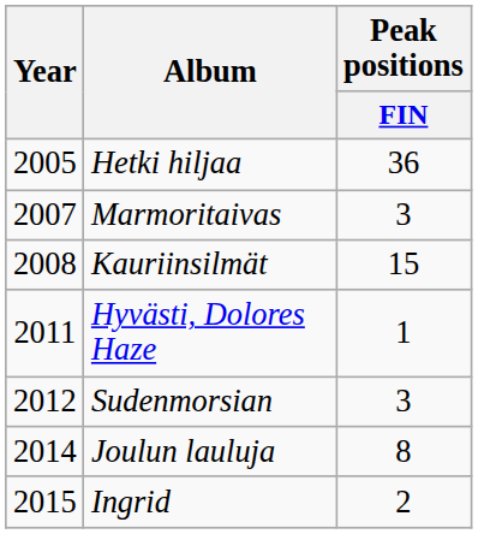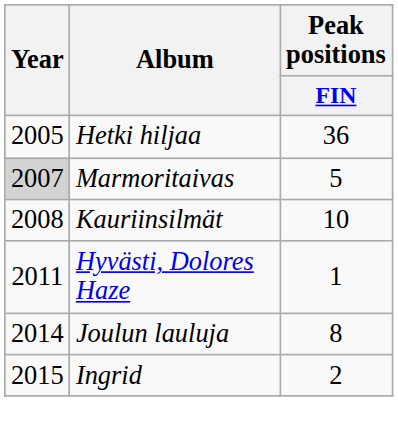 <table class="wikitable">
 <tr>
 <th rowspan="2" style="text-align:center; width:10px;">Year</th>
 <th rowspan="2" style="text-align:center; width:120px;">Album</th>
 <th style="text-align:center; width:20px;">Peak positions</th>
 </tr>
 <tr>
 <th scope="col" style="width:3em;font-size:90%;"><a href='#'>FIN</a><br></th>
 </tr>
 <tr>
 <td style="text-align:center;">2005</td>
 <td><em>Hetki hiljaa</em></td>
 <td style="text-align:center;">36</td>
 </tr>
 <tr>
-<td style="text-align:center;">2007</td>
+<td style="background: lightgrey; text-align:center;">2007</td>
 <td><em>Marmoritaivas</em></td>
-<td style="text-align:center;">3</td>
+<td style="text-align:center;">5</td>
 </tr>
 <tr>
 <td style="text-align:center;">2008</td>
 <td><em>Kauriinsilmät</em></td>
-<td style="text-align:center;">15</td>
+<td style="text-align:center;">10</td>
 </tr>
 <tr>
 <td style="text-align:center;">2011</td>
 <td><em><a href='#'>Hyvästi, Dolores Haze</a></em></td>
 <td style="text-align:center;">1</td>
-</tr>
-<tr>
-<td style="text-align:center;">2012</td>
-<td><em>Sudenmorsian</em></td>
-<td style="text-align:center;">3</td>
 </tr>
 <tr>
 <td style="text-align:center;">2014</td>
 <td><em>Joulun lauluja</em></td>
 <td style="text-align:center;">8</td>
 </tr>
 <tr>
 <td style="text-align:center;">2015</td>
 <td><em>Ingrid</em></td>
 <td style="text-align:center;">2</td>
 </tr>
 </table>
